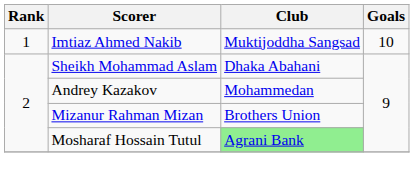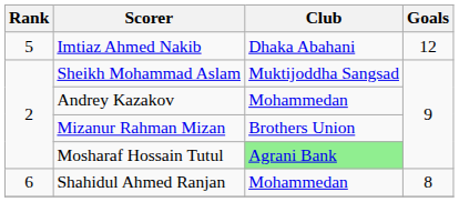 <table class="wikitable">
 <tr>
 <th>Rank</th>
 <th>Scorer</th>
 <th>Club</th>
 <th>Goals</th>
 </tr>
 <tr>
-<td align=center>1</td>
+<td align=center>5</td>
 <td> <a href='#'>Imtiaz Ahmed Nakib</a></td>
-<td><a href='#'>Muktijoddha Sangsad</a></td>
-<td align=center>10</td>
+<td><a href='#'>Dhaka Abahani</a></td>
+<td align=center>12</td>
 </tr>
 <tr>
 <td rowspan=4 align=center>2</td>
 <td> <a href='#'>Sheikh Mohammad Aslam</a></td>
-<td><a href='#'>Dhaka Abahani</a></td>
+<td><a href='#'>Muktijoddha Sangsad</a></td>
 <td rowspan=4 align=center>9</td>
 </tr>
 <tr>
 <td> Andrey Kazakov</td>
 <td><a href='#'>Mohammedan</a></td>
 </tr>
 <tr>
 <td> <a href='#'>Mizanur Rahman Mizan</a></td>
 <td><a href='#'>Brothers Union</a></td>
 </tr>
 <tr>
 <td> Mosharaf Hossain Tutul</td>
 <td style="background: lightgreen;"><a href='#'>Agrani Bank</a></td>
 </tr>
 <tr>
+<td align=center>6</td>
+<td> Shahidul Ahmed Ranjan</td>
+<td><a href='#'>Mohammedan</a></td>
+<td align=center>8</td>
+</tr>
+<tr>
 </tr>
 </table>
